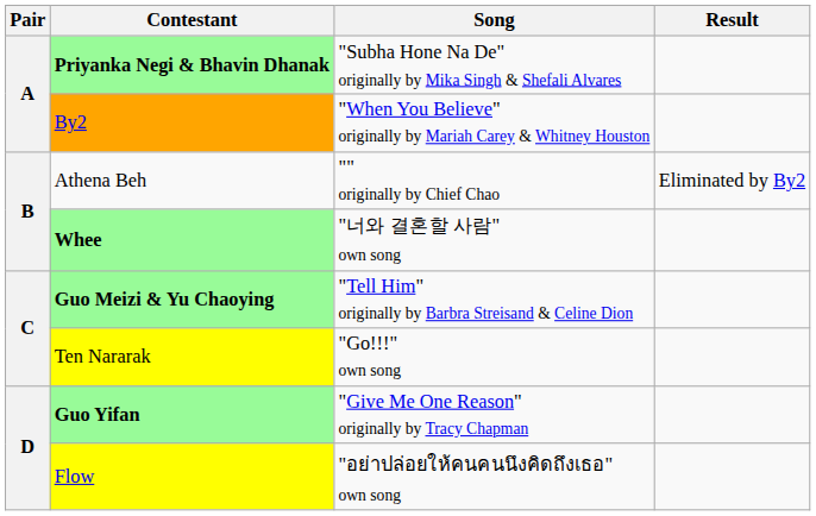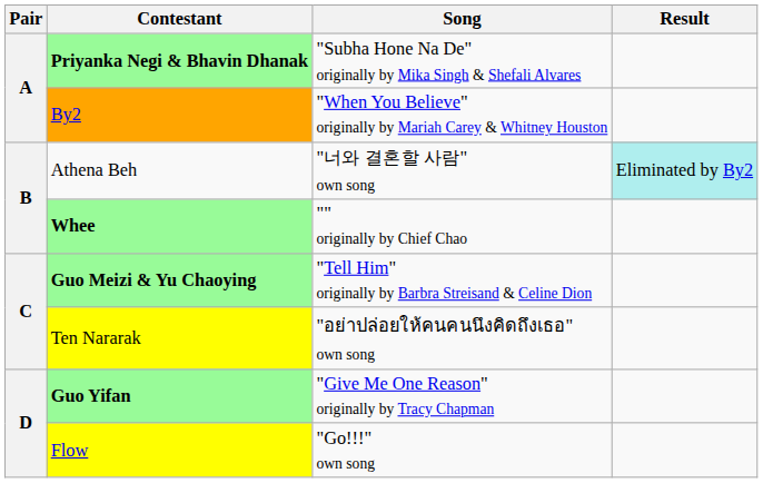 <table class="wikitable">
 <tr>
 <th>Pair</th>
 <th>Contestant</th>
 <th>Song</th>
 <th>Result</th>
 </tr>
 <tr>
 <th rowspan=2>A</th>
 <td style="background:palegreen"> <strong>Priyanka Negi & Bhavin Dhanak</strong></td>
 <td>"Subha Hone Na De"<br><sub>originally by <a href='#'>Mika Singh</a> & <a href='#'>Shefali Alvares</a></sub></td>
 <td></td>
 </tr>
 <tr>
 <td style="background:orange"> <a href='#'>By2</a></td>
 <td>"<a href='#'>When You Believe</a>"<br><sub>originally by <a href='#'>Mariah Carey</a> & <a href='#'>Whitney Houston</a></sub></td>
 <td></td>
 </tr>
 <tr>
 <th rowspan=2>B</th>
 <td> Athena Beh</td>
-<td>""<br><sub>originally by Chief Chao</sub></td>
-<td>Eliminated by <a href='#'>By2</a></td>
+<td>"너와 결혼할 사람"<br><sub>own song</sub></td>
+<td style="background: paleturquoise;">Eliminated by <a href='#'>By2</a></td>
 </tr>
 <tr>
 <td style="background:palegreen"> <strong>Whee</strong></td>
-<td>"너와 결혼할 사람"<br><sub>own song</sub></td>
+<td>""<br><sub>originally by Chief Chao</sub></td>
 <td></td>
 </tr>
 <tr>
 <th rowspan=2>C</th>
 <td style="background:palegreen"> <strong>Guo Meizi & Yu Chaoying</strong></td>
 <td>"<a href='#'>Tell Him</a>"<br><sub>originally by <a href='#'>Barbra Streisand</a> & <a href='#'>Celine Dion</a></sub></td>
 <td></td>
 </tr>
 <tr>
 <td style="background:yellow"> Ten Nararak</td>
-<td>"Go!!!"<br><sub>own song</sub></td>
+<td>"อย่าปล่อยให้คนคนนึงคิดถึงเธอ"<br><sub>own song</sub></td>
 <td></td>
 </tr>
 <tr>
 <th rowspan=2>D</th>
 <td style="background:palegreen"> <strong>Guo Yifan</strong></td>
 <td>"<a href='#'>Give Me One Reason</a>"<br><sub>originally by <a href='#'>Tracy Chapman</a></sub></td>
 <td></td>
 </tr>
 <tr>
 <td style="background:yellow"> <a href='#'>Flow</a></td>
-<td>"อย่าปล่อยให้คนคนนึงคิดถึงเธอ"<br><sub>own song</sub></td>
+<td>"Go!!!"<br><sub>own song</sub></td>
 <td></td>
 </tr>
 </table>
